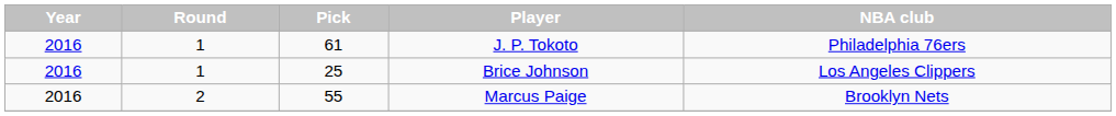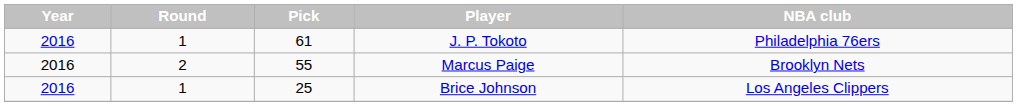 <table class="wikitable" width="84%">
 <tr align="center"  style="background:silver;color:white;">
 <td><strong>Year</strong></td>
 <td><strong>Round</strong></td>
 <td><strong>Pick</strong></td>
 <td><strong>Player</strong></td>
 <td><strong>NBA club</strong></td>
 </tr>
 <tr align="center" bgcolor="">
 <td><a href='#'>2016</a></td>
 <td>1</td>
 <td>61</td>
 <td><a href='#'>J. P. Tokoto</a></td>
 <td><a href='#'>Philadelphia 76ers</a></td>
 </tr>
 <tr align="center" bgcolor="">
+<td>2016</td>
+<td>2</td>
+<td>55</td>
+<td><a href='#'>Marcus Paige</a></td>
+<td><a href='#'>Brooklyn Nets</a></td>
+</tr>
+<tr align="center" bgcolor="">
 <td><a href='#'>2016</a></td>
 <td>1</td>
 <td>25</td>
 <td><a href='#'>Brice Johnson</a></td>
 <td><a href='#'>Los Angeles Clippers</a></td>
 </tr>
 <tr align="center" bgcolor="">
-<td>2016</td>
-<td>2</td>
-<td>55</td>
-<td><a href='#'>Marcus Paige</a></td>
-<td><a href='#'>Brooklyn Nets</a></td>
-</tr>
-<tr align="center" bgcolor="">
 </tr>
 </table>
